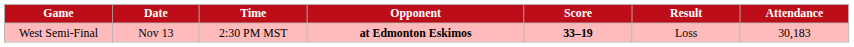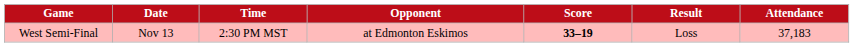 <table class="wikitable sortable">
 <tr>
 <th style="background:#bd0d18;color:#FFFFFF;"  width="10%">Game</th>
 <th style="background:#bd0d18;color:#FFFFFF;"  width="8%">Date</th>
 <th style="background:#bd0d18;color:#FFFFFF;"  width="10%">Time</th>
 <th style="background:#bd0d18;color:#FFFFFF;"  width="20%">Opponent</th>
 <th style="background:#bd0d18;color:#FFFFFF;"  width="10%">Score</th>
 <th style="background:#bd0d18;color:#FFFFFF;"  width="10%">Result</th>
 <th style="background:#bd0d18;color:#FFFFFF;"  width="10%">Attendance</th>
 </tr>
 <tr align="center" bgcolor="#ffbbbb">
 <td>West Semi-Final</td>
 <td>Nov 13</td>
 <td>2:30 PM MST</td>
-<td><strong>at Edmonton Eskimos</strong></td>
+<td>at Edmonton Eskimos</td>
 <td><strong>33–19</strong></td>
 <td>Loss</td>
-<td>30,183</td>
+<td>37,183</td>
 </tr>
 </table>
